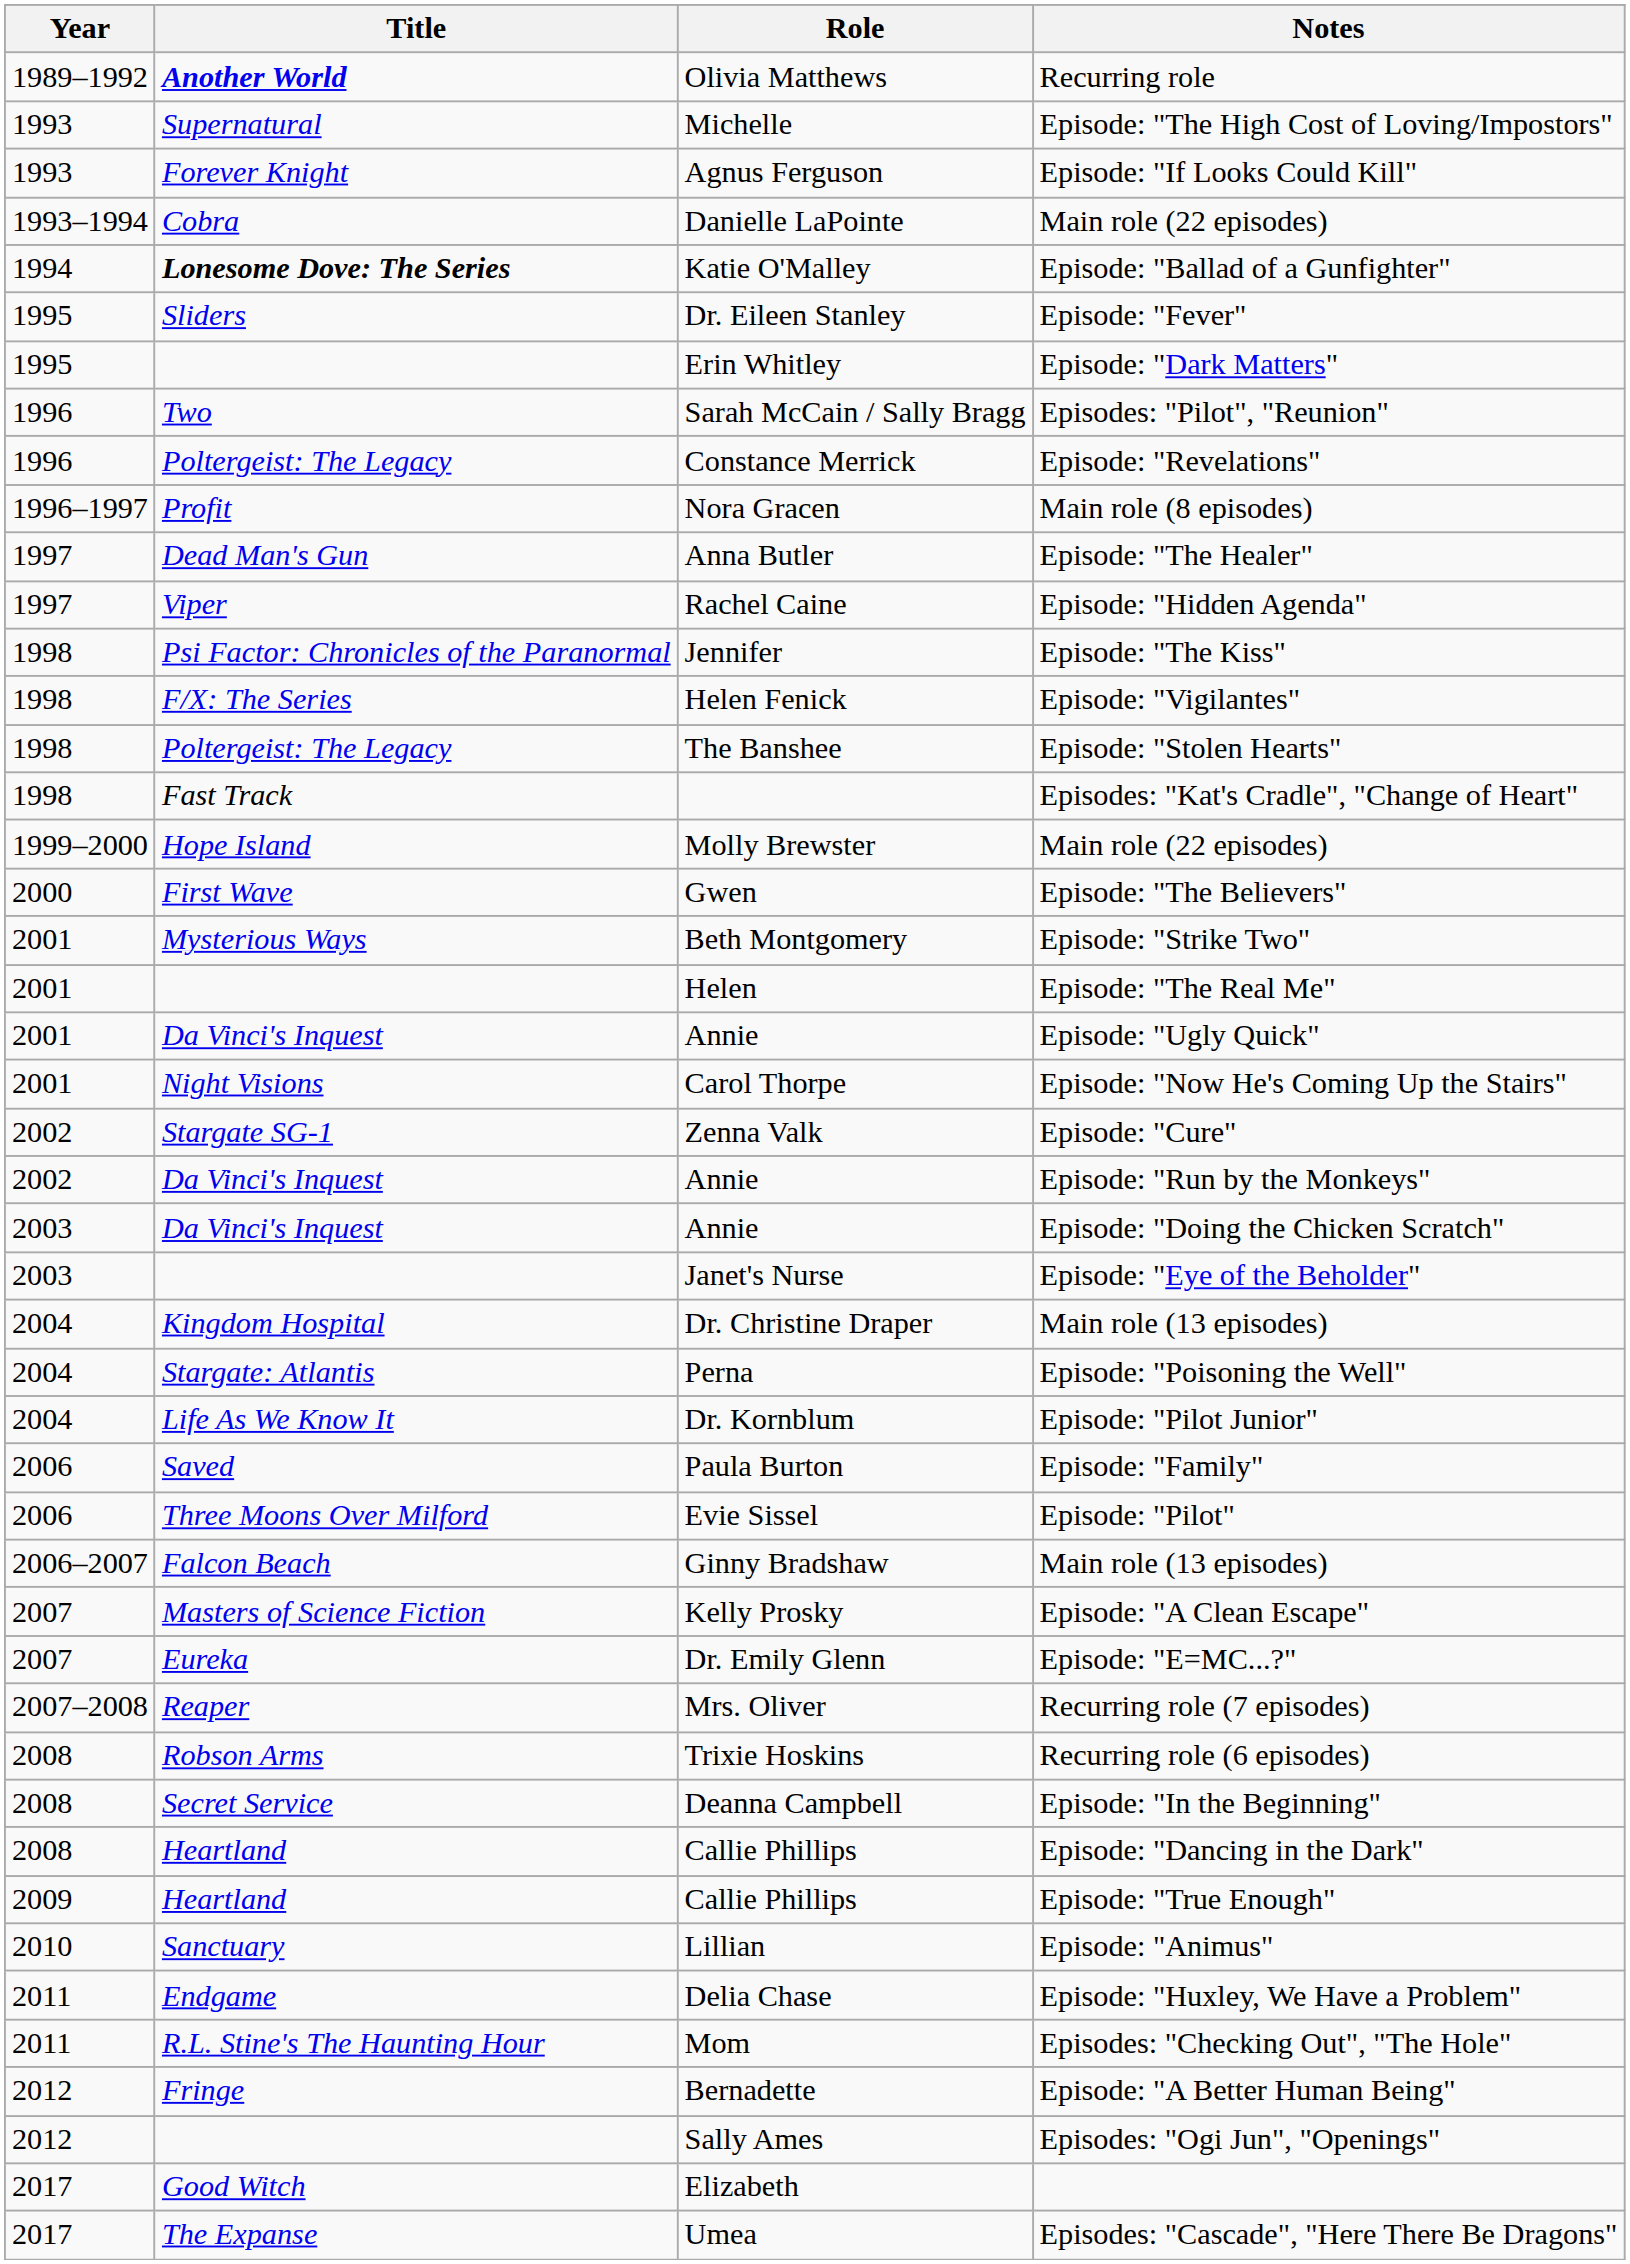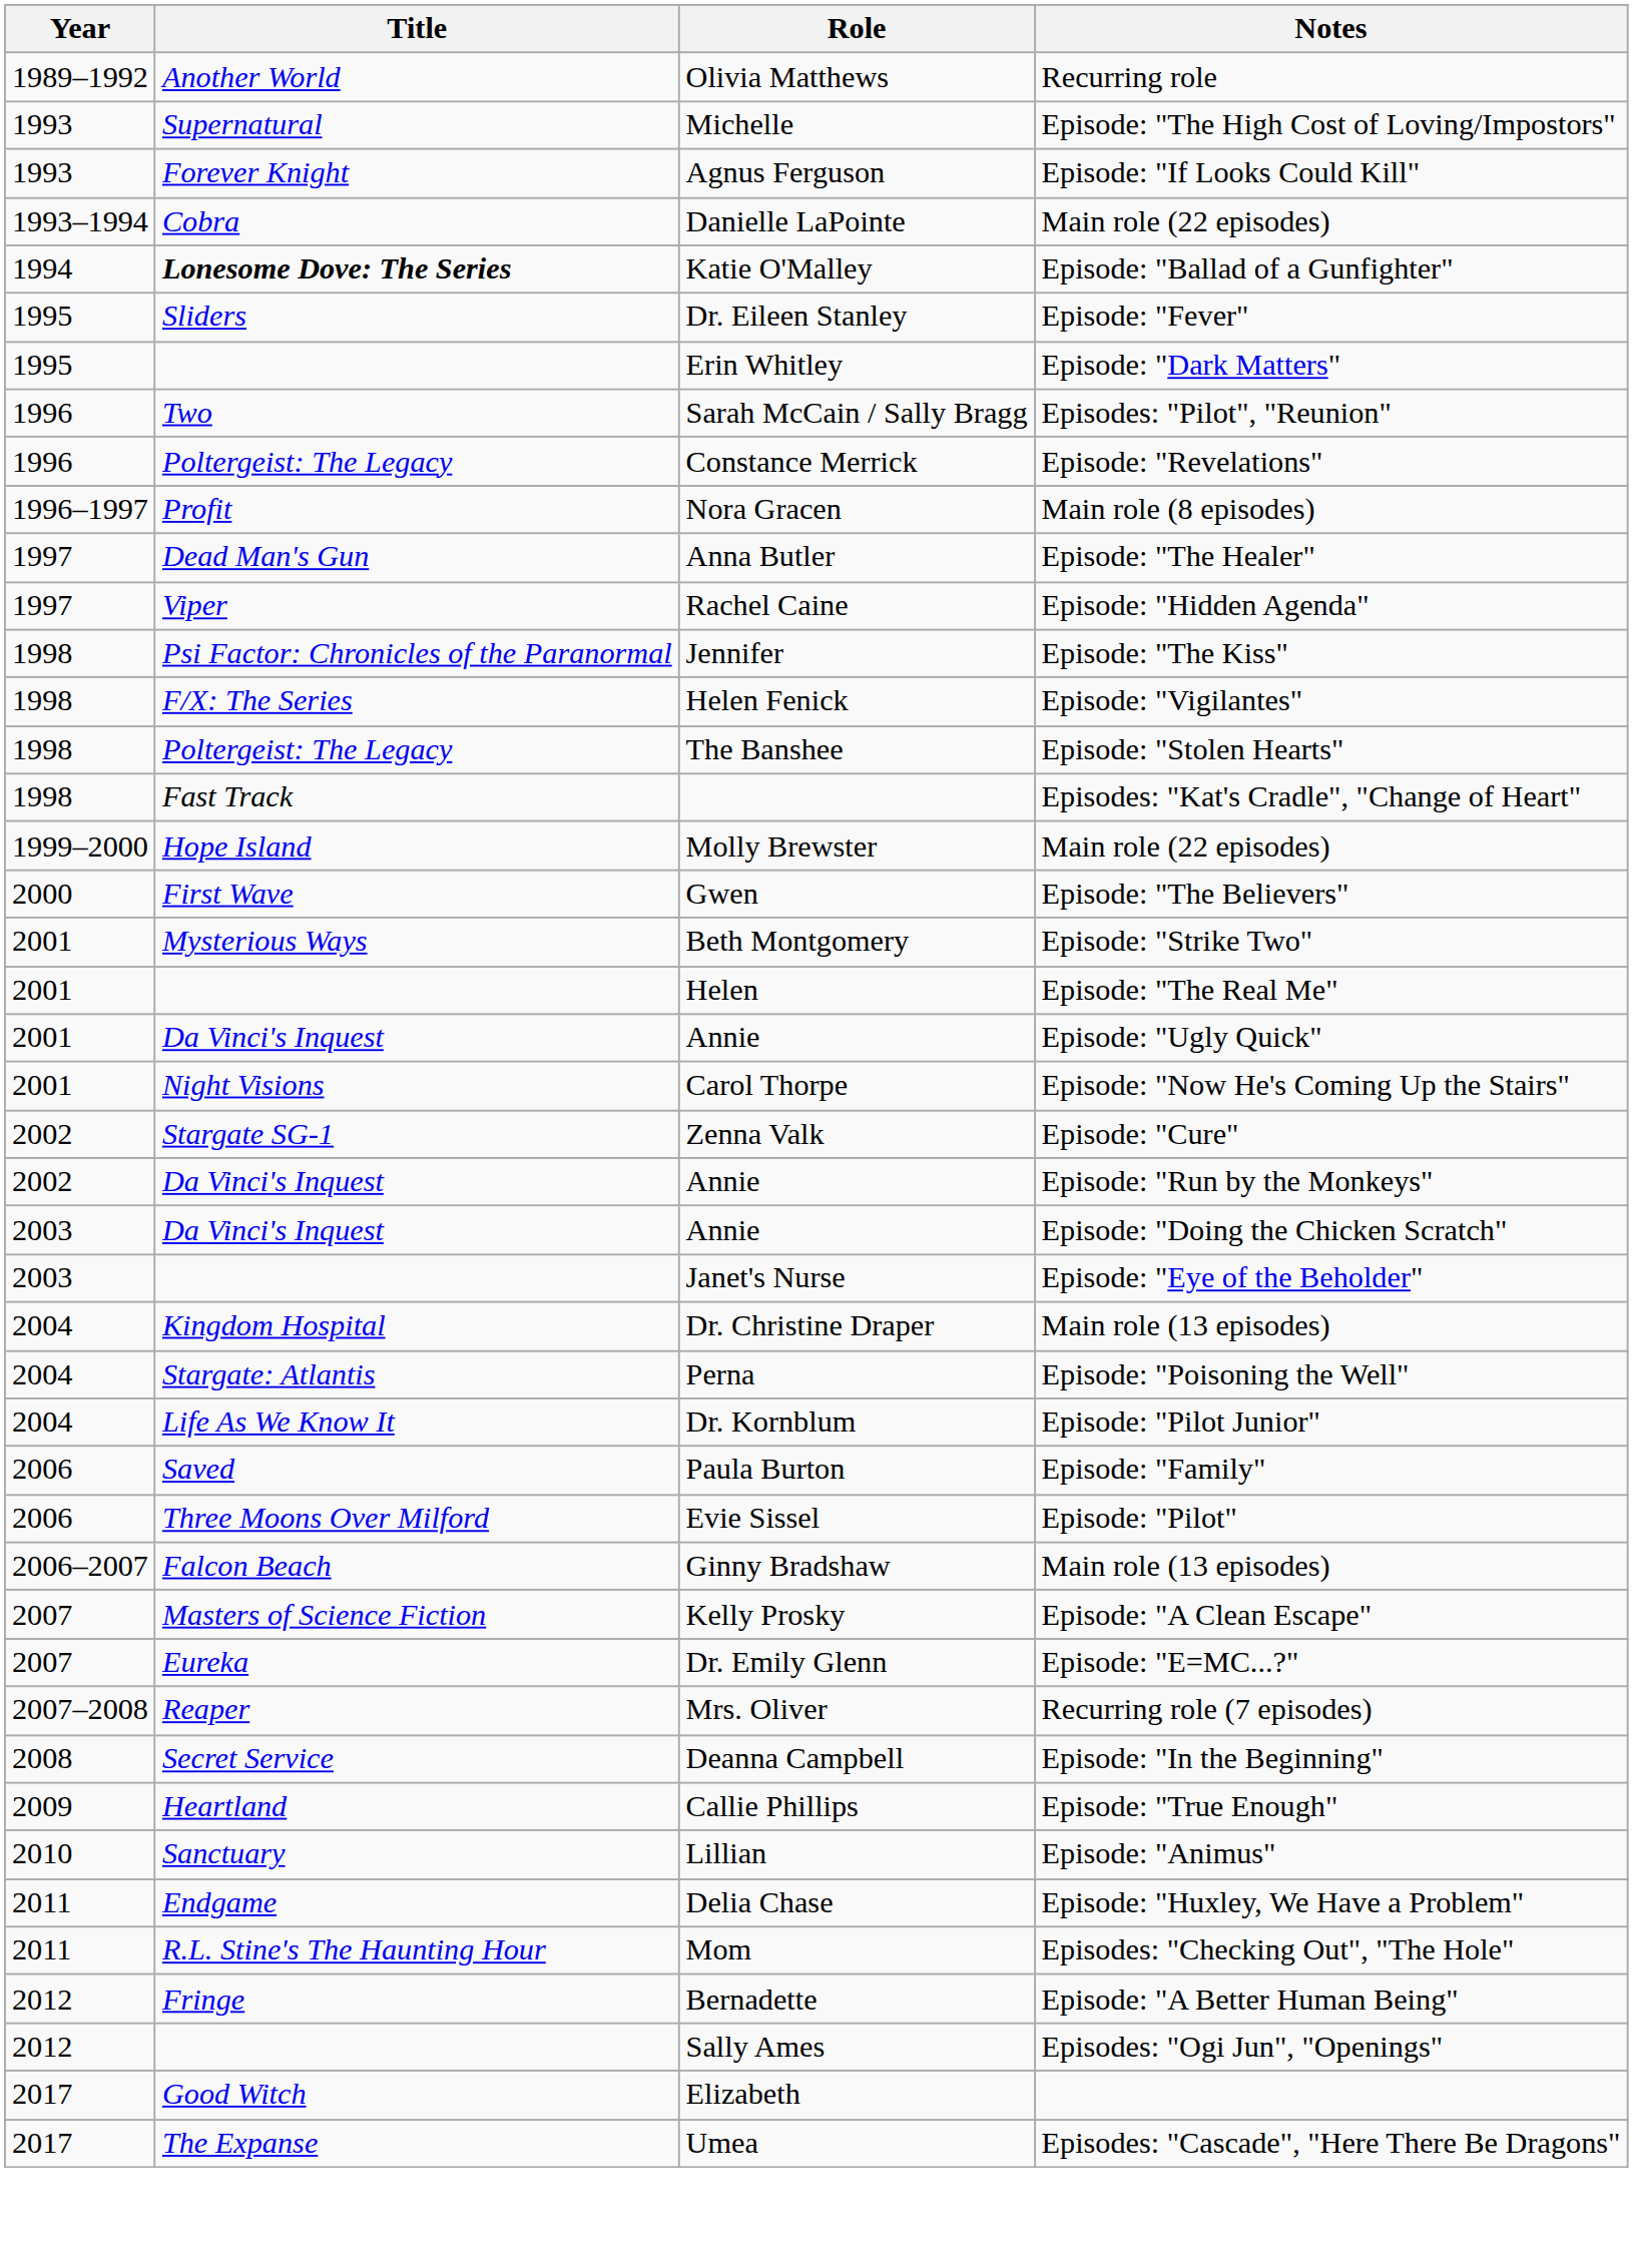 <table class="wikitable sortable">
 <tr>
 <th>Year</th>
 <th>Title</th>
 <th>Role</th>
 <th class="unsortable">Notes</th>
 </tr>
 <tr>
 <td>1989–1992</td>
-<td><strong><em><a href='#'>Another World</a></em></strong></td>
+<td><em><a href='#'>Another World</a></em></td>
 <td>Olivia Matthews</td>
 <td>Recurring role</td>
 </tr>
 <tr>
 <td>1993</td>
 <td><em><a href='#'>Supernatural</a></em></td>
 <td>Michelle</td>
 <td>Episode: "The High Cost of Loving/Impostors"</td>
 </tr>
 <tr>
 <td>1993</td>
 <td><em><a href='#'>Forever Knight</a></em></td>
 <td>Agnus Ferguson</td>
 <td>Episode: "If Looks Could Kill"</td>
 </tr>
 <tr>
 <td>1993–1994</td>
 <td><em><a href='#'>Cobra</a></em></td>
 <td>Danielle LaPointe</td>
 <td>Main role (22 episodes)</td>
 </tr>
 <tr>
 <td>1994</td>
 <td><strong><em>Lonesome Dove: The Series</em></strong></td>
 <td>Katie O'Malley</td>
 <td>Episode: "Ballad of a Gunfighter"</td>
 </tr>
 <tr>
 <td>1995</td>
 <td><em><a href='#'>Sliders</a></em></td>
 <td>Dr. Eileen Stanley</td>
 <td>Episode: "Fever"</td>
 </tr>
 <tr>
 <td>1995</td>
 <td><em></em></td>
 <td>Erin Whitley</td>
 <td>Episode: "<a href='#'>Dark Matters</a>"</td>
 </tr>
 <tr>
 <td>1996</td>
 <td><em><a href='#'>Two</a></em></td>
 <td>Sarah McCain / Sally Bragg</td>
 <td>Episodes: "Pilot", "Reunion"</td>
 </tr>
 <tr>
 <td>1996</td>
 <td><em><a href='#'>Poltergeist: The Legacy</a></em></td>
 <td>Constance Merrick</td>
 <td>Episode: "Revelations"</td>
 </tr>
 <tr>
 <td>1996–1997</td>
 <td><em><a href='#'>Profit</a></em></td>
 <td>Nora Gracen</td>
 <td>Main role (8 episodes)</td>
 </tr>
 <tr>
 <td>1997</td>
 <td><em><a href='#'>Dead Man's Gun</a></em></td>
 <td>Anna Butler</td>
 <td>Episode: "The Healer"</td>
 </tr>
 <tr>
 <td>1997</td>
 <td><em><a href='#'>Viper</a></em></td>
 <td>Rachel Caine</td>
 <td>Episode: "Hidden Agenda"</td>
 </tr>
 <tr>
 <td>1998</td>
 <td><em><a href='#'>Psi Factor: Chronicles of the Paranormal</a></em></td>
 <td>Jennifer</td>
 <td>Episode: "The Kiss"</td>
 </tr>
 <tr>
 <td>1998</td>
 <td><em><a href='#'>F/X: The Series</a></em></td>
 <td>Helen Fenick</td>
 <td>Episode: "Vigilantes"</td>
 </tr>
 <tr>
 <td>1998</td>
 <td><em><a href='#'>Poltergeist: The Legacy</a></em></td>
 <td>The Banshee</td>
 <td>Episode: "Stolen Hearts"</td>
 </tr>
 <tr>
 <td>1998</td>
 <td><em>Fast Track</em></td>
 <td></td>
 <td>Episodes: "Kat's Cradle", "Change of Heart"</td>
 </tr>
 <tr>
 <td>1999–2000</td>
 <td><em><a href='#'>Hope Island</a></em></td>
 <td>Molly Brewster</td>
 <td>Main role (22 episodes)</td>
 </tr>
 <tr>
 <td>2000</td>
 <td><em><a href='#'>First Wave</a></em></td>
 <td>Gwen</td>
 <td>Episode: "The Believers"</td>
 </tr>
 <tr>
 <td>2001</td>
 <td><em><a href='#'>Mysterious Ways</a></em></td>
 <td>Beth Montgomery</td>
 <td>Episode: "Strike Two"</td>
 </tr>
 <tr>
 <td>2001</td>
 <td><em></em></td>
 <td>Helen</td>
 <td>Episode: "The Real Me"</td>
 </tr>
 <tr>
 <td>2001</td>
 <td><em><a href='#'>Da Vinci's Inquest</a></em></td>
 <td>Annie</td>
 <td>Episode: "Ugly Quick"</td>
 </tr>
 <tr>
 <td>2001</td>
 <td><em><a href='#'>Night Visions</a></em></td>
 <td>Carol Thorpe</td>
 <td>Episode: "Now He's Coming Up the Stairs"</td>
 </tr>
 <tr>
 <td>2002</td>
 <td><em><a href='#'>Stargate SG-1</a></em></td>
 <td>Zenna Valk</td>
 <td>Episode: "Cure"</td>
 </tr>
 <tr>
 <td>2002</td>
 <td><em><a href='#'>Da Vinci's Inquest</a></em></td>
 <td>Annie</td>
 <td>Episode: "Run by the Monkeys"</td>
 </tr>
 <tr>
 <td>2003</td>
 <td><em><a href='#'>Da Vinci's Inquest</a></em></td>
 <td>Annie</td>
 <td>Episode: "Doing the Chicken Scratch"</td>
 </tr>
 <tr>
 <td>2003</td>
 <td><em></em></td>
 <td>Janet's Nurse</td>
 <td>Episode: "<a href='#'>Eye of the Beholder</a>"</td>
 </tr>
 <tr>
 <td>2004</td>
 <td><em><a href='#'>Kingdom Hospital</a></em></td>
 <td>Dr. Christine Draper</td>
 <td>Main role (13 episodes)</td>
 </tr>
 <tr>
 <td>2004</td>
 <td><em><a href='#'>Stargate: Atlantis</a></em></td>
 <td>Perna</td>
 <td>Episode: "Poisoning the Well"</td>
 </tr>
 <tr>
 <td>2004</td>
 <td><em><a href='#'>Life As We Know It</a></em></td>
 <td>Dr. Kornblum</td>
 <td>Episode: "Pilot Junior"</td>
 </tr>
 <tr>
 <td>2006</td>
 <td><em><a href='#'>Saved</a></em></td>
 <td>Paula Burton</td>
 <td>Episode: "Family"</td>
 </tr>
 <tr>
 <td>2006</td>
 <td><em><a href='#'>Three Moons Over Milford</a></em></td>
 <td>Evie Sissel</td>
 <td>Episode: "Pilot"</td>
 </tr>
 <tr>
 <td>2006–2007</td>
 <td><em><a href='#'>Falcon Beach</a></em></td>
 <td>Ginny Bradshaw</td>
 <td>Main role (13 episodes)</td>
 </tr>
 <tr>
 <td>2007</td>
 <td><em><a href='#'>Masters of Science Fiction</a></em></td>
 <td>Kelly Prosky</td>
 <td>Episode: "A Clean Escape"</td>
 </tr>
 <tr>
 <td>2007</td>
 <td><em><a href='#'>Eureka</a></em></td>
 <td>Dr. Emily Glenn</td>
 <td>Episode: "E=MC...?"</td>
 </tr>
 <tr>
 <td>2007–2008</td>
 <td><em><a href='#'>Reaper</a></em></td>
 <td>Mrs. Oliver</td>
 <td>Recurring role (7 episodes)</td>
 </tr>
 <tr>
 <td>2008</td>
-<td><em><a href='#'>Robson Arms</a></em></td>
-<td>Trixie Hoskins</td>
-<td>Recurring role (6 episodes)</td>
-</tr>
-<tr>
-<td>2008</td>
 <td><em><a href='#'>Secret Service</a></em></td>
 <td>Deanna Campbell</td>
 <td>Episode: "In the Beginning"</td>
-</tr>
-<tr>
-<td>2008</td>
-<td><em><a href='#'>Heartland</a></em></td>
-<td>Callie Phillips</td>
-<td>Episode: "Dancing in the Dark"</td>
 </tr>
 <tr>
 <td>2009</td>
 <td><em><a href='#'>Heartland</a></em></td>
 <td>Callie Phillips</td>
 <td>Episode: "True Enough"</td>
 </tr>
 <tr>
 <td>2010</td>
 <td><em><a href='#'>Sanctuary</a></em></td>
 <td>Lillian</td>
 <td>Episode: "Animus"</td>
 </tr>
 <tr>
 <td>2011</td>
 <td><em><a href='#'>Endgame</a></em></td>
 <td>Delia Chase</td>
 <td>Episode: "Huxley, We Have a Problem"</td>
 </tr>
 <tr>
 <td>2011</td>
 <td><em><a href='#'>R.L. Stine's The Haunting Hour</a></em></td>
 <td>Mom</td>
 <td>Episodes: "Checking Out", "The Hole"</td>
 </tr>
 <tr>
 <td>2012</td>
 <td><em><a href='#'>Fringe</a></em></td>
 <td>Bernadette</td>
 <td>Episode: "A Better Human Being"</td>
 </tr>
 <tr>
 <td>2012</td>
 <td><em></em></td>
 <td>Sally Ames</td>
 <td>Episodes: "Ogi Jun", "Openings"</td>
 </tr>
 <tr>
 <td>2017</td>
 <td><em><a href='#'>Good Witch</a></em></td>
 <td>Elizabeth</td>
 <td></td>
 </tr>
 <tr>
 <td>2017</td>
 <td><em><a href='#'>The Expanse</a></em></td>
 <td>Umea</td>
 <td>Episodes: "Cascade", "Here There Be Dragons"</td>
 </tr>
 </table>
